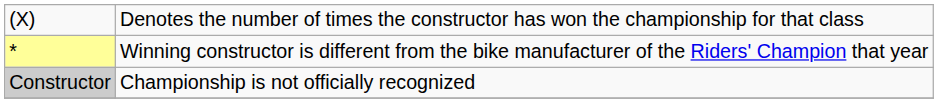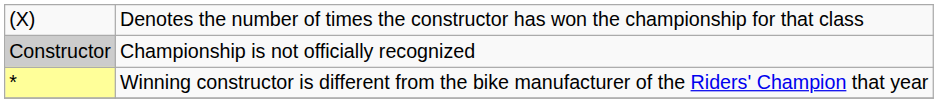 <table class="wikitable">
 <tr>
 <td nowrap>(X)</td>
 <td>Denotes the number of times the constructor has won the championship for that class</td>
 </tr>
 <tr>
+<td align=center style="background-color:#cccccc">Constructor</td>
+<td>Championship is not officially recognized</td>
+</tr>
+<tr>
 <td style="background:#FFFF99; width:1em">*</td>
 <td>Winning constructor is different from the bike manufacturer of the <a href='#'>Riders' Champion</a> that year</td>
 </tr>
 <tr>
-<td align=center style="background-color:#cccccc">Constructor</td>
-<td>Championship is not officially recognized</td>
-</tr>
-<tr>
 </tr>
 </table>
